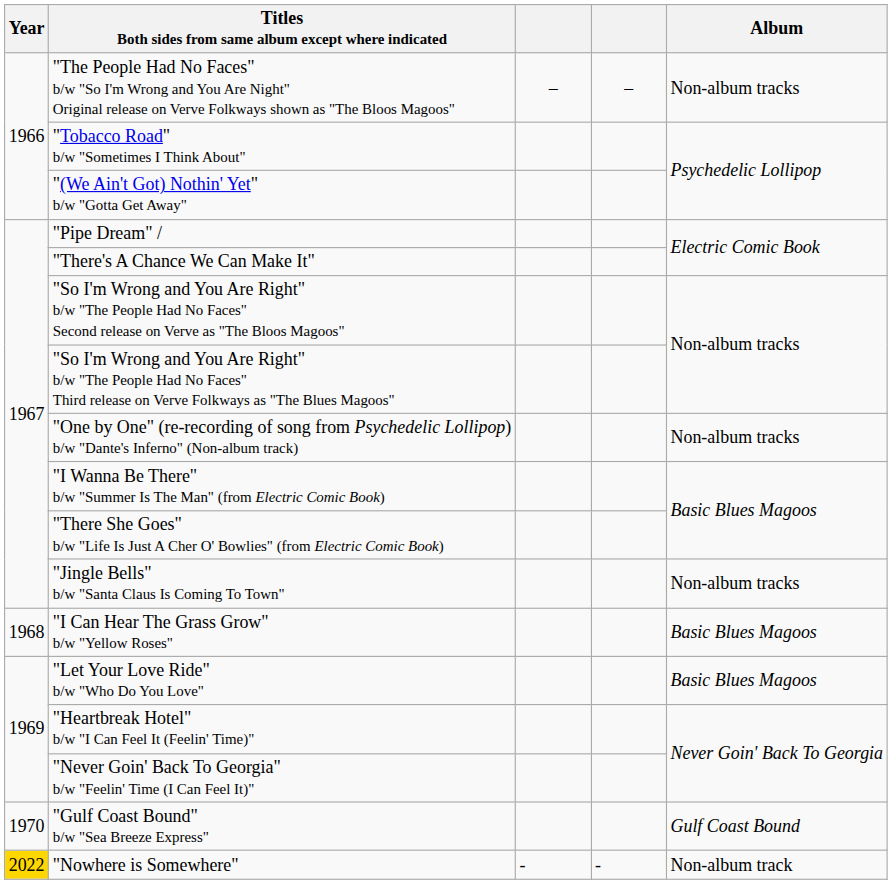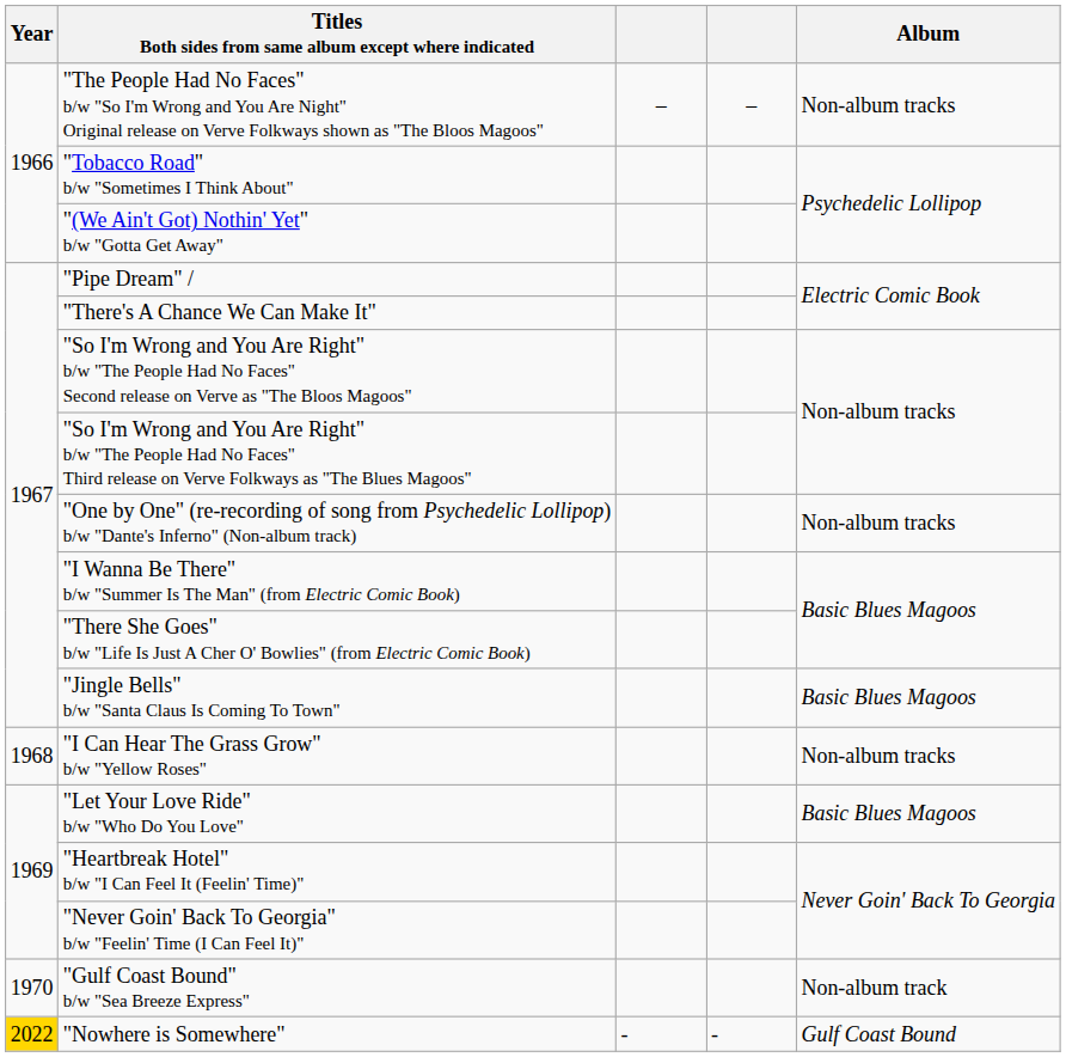 <table class="wikitable">
 <tr>
 <th rowspan="1">Year</th>
 <th rowspan="1">Titles<br><small>Both sides from same album except where indicated</small></th>
 <th rowspan="1" style="text-align:center; width:60px;"></th>
 <th rowspan="1" style="text-align:center; width:60px;"><br></th>
 <th rowspan="1">Album</th>
 </tr>
 <tr>
 <td rowspan="3">1966</td>
 <td align="left">"The People Had No Faces"<br><small>b/w "So I'm Wrong and You Are Night"<br>Original release on Verve Folkways shown as "The Bloos Magoos"</small></td>
 <td style="text-align:center;">–</td>
 <td style="text-align:center;">–</td>
 <td align="left">Non-album tracks</td>
 </tr>
 <tr>
 <td align="left">"<a href='#'>Tobacco Road</a>"<br><small>b/w "Sometimes I Think About"</small></td>
 <td></td>
 <td></td>
 <td align="left" rowspan="2"><em>Psychedelic Lollipop</em></td>
 </tr>
 <tr>
 <td align="left">"<a href='#'>(We Ain't Got) Nothin' Yet</a>"<br><small>b/w "Gotta Get Away"</small></td>
 <td></td>
 <td></td>
 </tr>
 <tr>
 <td rowspan="8">1967</td>
 <td align="left">"Pipe Dream" /</td>
 <td></td>
 <td></td>
 <td align="left" rowspan="2"><em>Electric Comic Book</em></td>
 </tr>
 <tr>
 <td align="left">"There's A Chance We Can Make It"</td>
 <td></td>
 <td></td>
 </tr>
 <tr>
 <td align="left">"So I'm Wrong and You Are Right"<br><small>b/w "The People Had No Faces"<br>Second release on Verve as "The Bloos Magoos" </small></td>
 <td></td>
 <td></td>
 <td align="left" rowspan="2">Non-album tracks</td>
 </tr>
 <tr>
 <td align="left">"So I'm Wrong and You Are Right"<br><small>b/w "The People Had No Faces"<br>Third release on Verve Folkways as "The Blues Magoos" </small></td>
 <td></td>
 <td></td>
 </tr>
 <tr>
 <td align="left">"One by One" (re-recording of song from <em>Psychedelic Lollipop</em>)<br><small>b/w "Dante's Inferno" (Non-album track)</small></td>
 <td></td>
 <td></td>
 <td align="left">Non-album tracks</td>
 </tr>
 <tr>
 <td align="left">"I Wanna Be There"<br><small> b/w "Summer Is The Man" (from <em>Electric Comic Book</em>)</small></td>
 <td></td>
 <td></td>
 <td align="left" rowspan="2"><em>Basic Blues Magoos</em></td>
 </tr>
 <tr>
 <td align="left">"There She Goes"<br><small>b/w "Life Is Just A Cher O' Bowlies" (from <em>Electric Comic Book</em>)</small></td>
 <td></td>
 <td></td>
 </tr>
 <tr>
 <td align="left">"Jingle Bells"<br><small>b/w "Santa Claus Is Coming To Town" </small></td>
 <td></td>
 <td></td>
-<td align="left">Non-album tracks</td>
+<td align="left"><em>Basic Blues Magoos</em></td>
 </tr>
 <tr>
 <td>1968</td>
 <td align="left">"I Can Hear The Grass Grow"<br><small>b/w "Yellow Roses" </small></td>
 <td></td>
 <td></td>
-<td align="left"><em>Basic Blues Magoos</em></td>
+<td align="left">Non-album tracks</td>
 </tr>
 <tr>
 <td rowspan="3">1969</td>
 <td align="left">"Let Your Love Ride"<br><small>b/w "Who Do You Love" </small></td>
 <td></td>
 <td></td>
 <td align="left"><em>Basic Blues Magoos</em></td>
 </tr>
 <tr>
 <td align="left">"Heartbreak Hotel"<br><small>b/w "I Can Feel It (Feelin' Time)" </small></td>
 <td></td>
 <td></td>
 <td align="left" rowspan="2"><em>Never Goin' Back To Georgia</em></td>
 </tr>
 <tr>
 <td align="left">"Never Goin' Back To Georgia"<br><small>b/w "Feelin' Time (I Can Feel It)" </small></td>
 <td></td>
 <td></td>
 </tr>
 <tr>
 <td>1970</td>
 <td align="left">"Gulf Coast Bound"<br><small>b/w "Sea Breeze Express" </small></td>
 <td></td>
 <td></td>
-<td align="left"><em>Gulf Coast Bound</em></td>
+<td>Non-album track</td>
 </tr>
 <tr>
 <td style="background: gold;">2022</td>
 <td>"Nowhere is Somewhere"</td>
 <td>-</td>
 <td>-</td>
-<td>Non-album track</td>
+<td align="left"><em>Gulf Coast Bound</em></td>
 </tr>
 </table>
